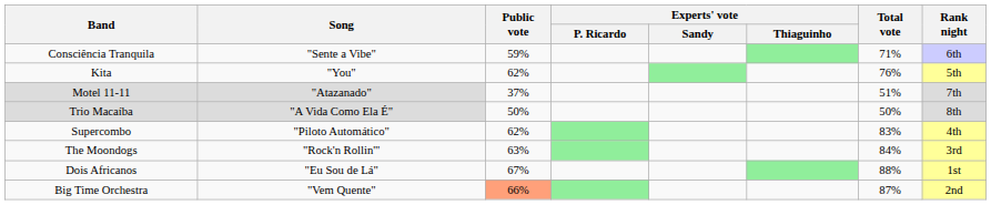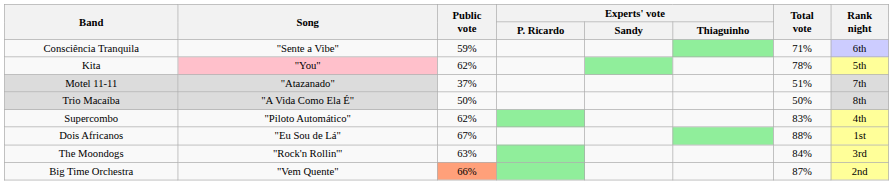 <table class="wikitable" style="font-size:95%; text-align:center" width="100%">
 <tr>
 <th width="135" rowspan=2>Band</th>
 <th width="205" rowspan=2>Song</th>
 <th width="040" rowspan=2>Public<br>vote</th>
 <th colspan=3>Experts' vote</th>
 <th width="040" rowspan=2>Total<br>vote</th>
 <th width="040" rowspan=2>Rank<br>night</th>
 </tr>
 <tr>
 <th width="065">P. Ricardo</th>
 <th width="065">Sandy</th>
 <th width="065">Thiaguinho</th>
 </tr>
 <tr>
 <td>Consciência Tranquila</td>
 <td>"Sente a Vibe"</td>
 <td>59%</td>
 <td></td>
 <td></td>
 <td bgcolor="90EE9B"></td>
 <td>71%</td>
 <td bgcolor="#CCCCFF">6th</td>
 </tr>
 <tr>
 <td>Kita</td>
-<td>"You"</td>
+<td style="background: pink;">"You"</td>
 <td>62%</td>
 <td></td>
 <td bgcolor="90EE9B"></td>
 <td></td>
-<td>76%</td>
+<td>78%</td>
 <td bgcolor="#FFFF99">5th</td>
 </tr>
 <tr>
 <td bgcolor="DCDCDC">Motel 11-11</td>
 <td bgcolor="DCDCDC">"Atazanado"</td>
 <td>37%</td>
 <td></td>
 <td></td>
 <td></td>
 <td>51%</td>
 <td bgcolor="DCDCDC">7th</td>
 </tr>
 <tr>
 <td bgcolor="DCDCDC">Trio Macaíba</td>
 <td bgcolor="DCDCDC">"A Vida Como Ela É"</td>
 <td>50%</td>
 <td></td>
 <td></td>
 <td></td>
 <td>50%</td>
 <td bgcolor="DCDCDC">8th</td>
 </tr>
 <tr>
 <td>Supercombo</td>
 <td>"Piloto Automático"</td>
 <td>62%</td>
 <td bgcolor="90EE9B"></td>
 <td></td>
 <td></td>
 <td>83%</td>
 <td bgcolor="#FFFF99">4th</td>
 </tr>
 <tr>
+<td>Dois Africanos</td>
+<td>"Eu Sou de Lá"</td>
+<td>67%</td>
+<td></td>
+<td></td>
+<td bgcolor="90EE9B"></td>
+<td>88%</td>
+<td bgcolor="#FFFF99">1st</td>
+</tr>
+<tr>
 <td>The Moondogs</td>
 <td>"Rock'n Rollin'"</td>
 <td>63%</td>
 <td bgcolor="90EE9B"></td>
 <td></td>
 <td></td>
 <td>84%</td>
 <td bgcolor="#FFFF99">3rd</td>
-</tr>
-<tr>
-<td>Dois Africanos</td>
-<td>"Eu Sou de Lá"</td>
-<td>67%</td>
-<td></td>
-<td></td>
-<td bgcolor="90EE9B"></td>
-<td>88%</td>
-<td bgcolor="#FFFF99">1st</td>
 </tr>
 <tr>
 <td>Big Time Orchestra</td>
 <td>"Vem Quente"</td>
 <td style="background: lightsalmon;">66%</td>
 <td bgcolor="90EE9B"></td>
 <td></td>
 <td></td>
 <td>87%</td>
 <td bgcolor="#FFFF99">2nd</td>
 </tr>
 </table>
